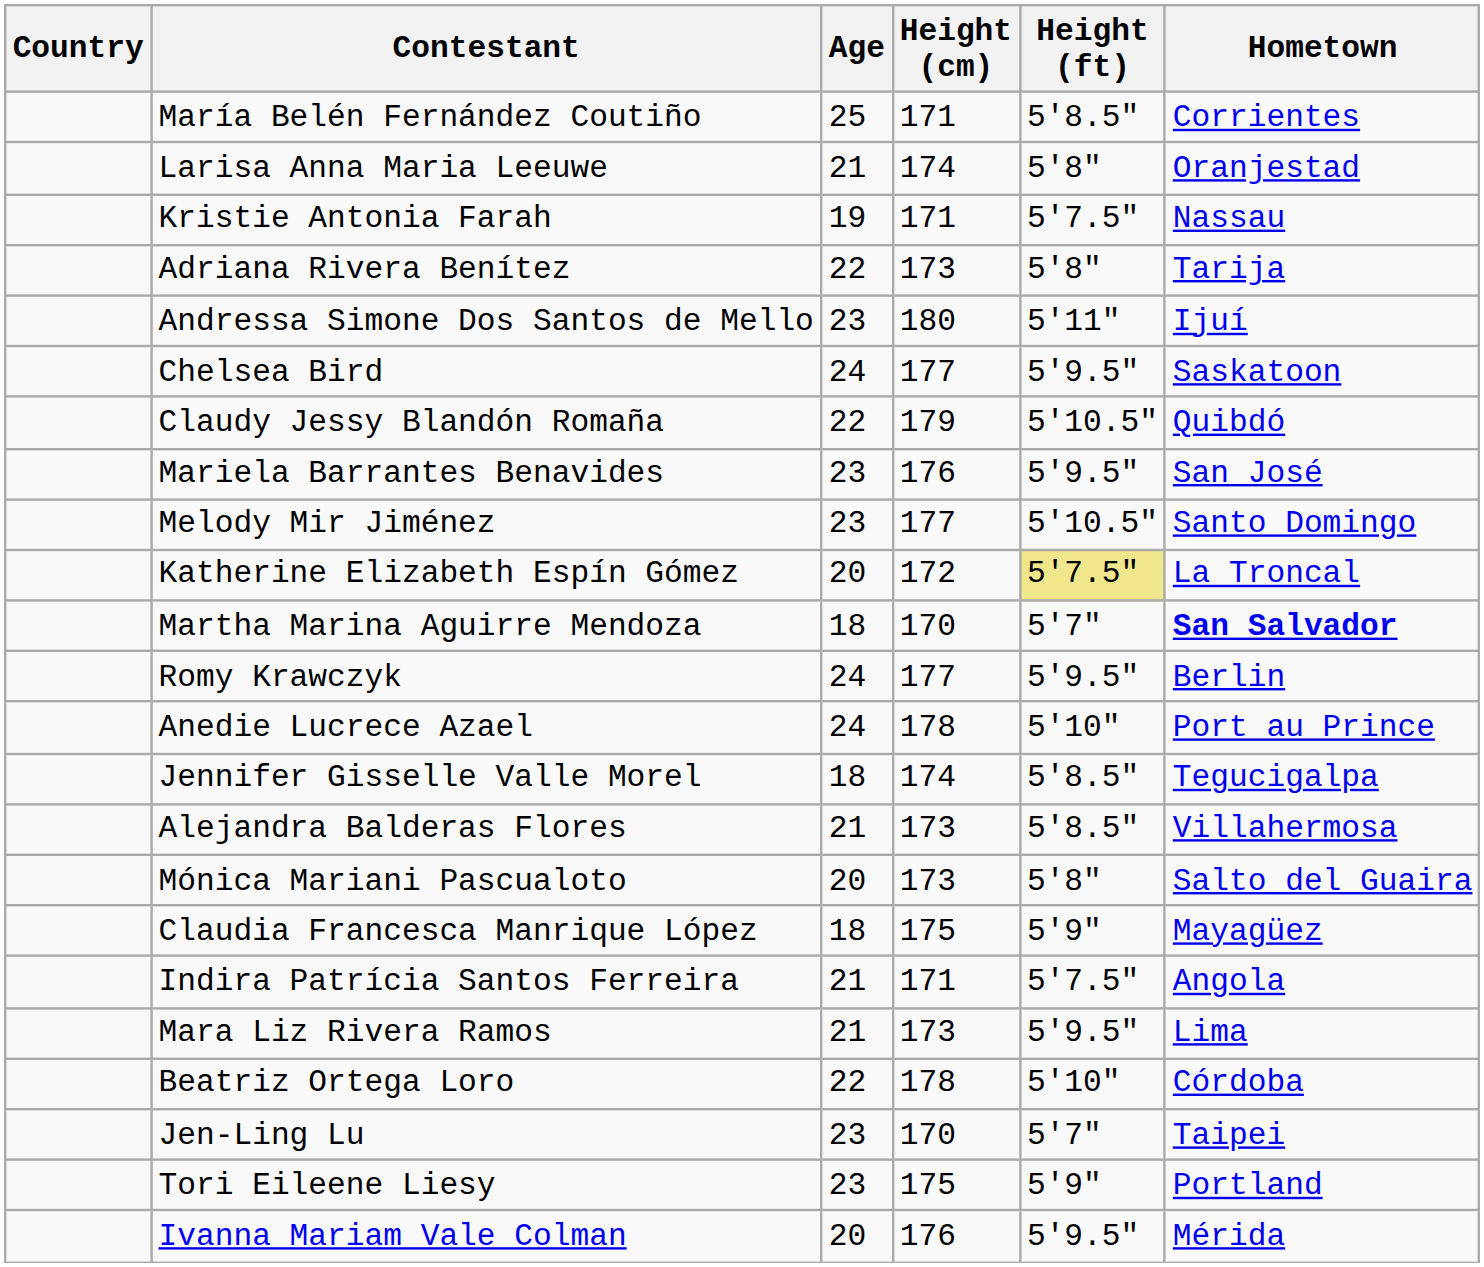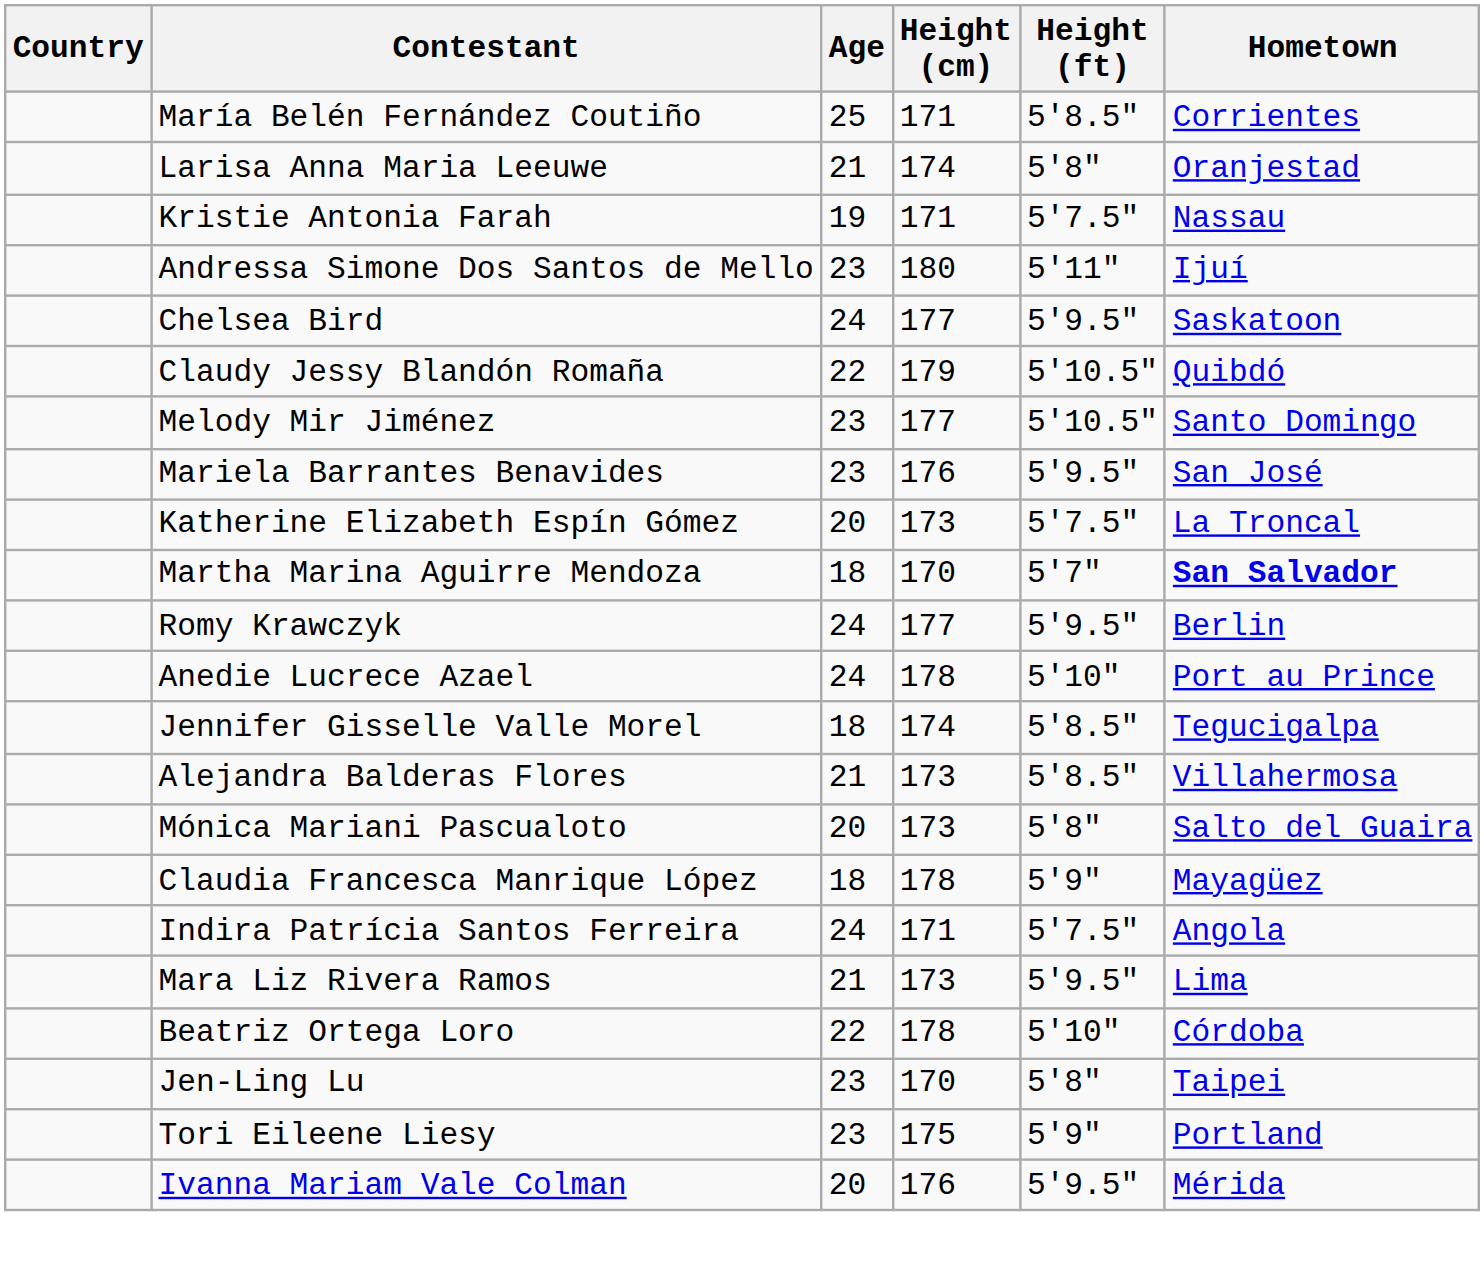 <table class="sortable wikitable">
 <tr>
 <th>Country</th>
 <th>Contestant</th>
 <th>Age</th>
 <th>Height<br> (cm)</th>
 <th>Height<br> (ft)</th>
 <th>Hometown</th>
 </tr>
 <tr>
 <td><strong></strong></td>
 <td>María Belén Fernández Coutiño</td>
 <td>25</td>
 <td>171</td>
 <td>5'8.5"</td>
 <td><a href='#'>Corrientes</a></td>
 </tr>
 <tr>
 <td><strong></strong></td>
 <td>Larisa Anna Maria Leeuwe</td>
 <td>21</td>
 <td>174</td>
 <td>5'8"</td>
 <td><a href='#'>Oranjestad</a></td>
 </tr>
 <tr>
 <td><strong></strong></td>
 <td>Kristie Antonia Farah</td>
 <td>19</td>
 <td>171</td>
 <td>5'7.5"</td>
 <td><a href='#'>Nassau</a></td>
 </tr>
 <tr>
 <td><strong></strong></td>
-<td>Adriana Rivera Benítez</td>
-<td>22</td>
-<td>173</td>
-<td>5'8"</td>
-<td><a href='#'>Tarija</a></td>
-</tr>
-<tr>
-<td><strong></strong></td>
 <td>Andressa Simone Dos Santos de Mello</td>
 <td>23</td>
 <td>180</td>
 <td>5'11"</td>
 <td><a href='#'>Ijuí</a></td>
 </tr>
 <tr>
 <td><strong></strong></td>
 <td>Chelsea Bird</td>
 <td>24</td>
 <td>177</td>
 <td>5'9.5"</td>
 <td><a href='#'>Saskatoon</a></td>
 </tr>
 <tr>
 <td><strong></strong></td>
 <td>Claudy Jessy Blandón Romaña</td>
 <td>22</td>
 <td>179</td>
 <td>5'10.5"</td>
 <td><a href='#'>Quibdó</a></td>
 </tr>
 <tr>
 <td><strong></strong></td>
+<td>Melody Mir Jiménez</td>
+<td>23</td>
+<td>177</td>
+<td>5'10.5"</td>
+<td><a href='#'>Santo Domingo</a></td>
+</tr>
+<tr>
+<td><strong></strong></td>
 <td>Mariela Barrantes Benavides</td>
 <td>23</td>
 <td>176</td>
 <td>5'9.5"</td>
 <td><a href='#'>San José</a></td>
 </tr>
 <tr>
 <td><strong></strong></td>
-<td>Melody Mir Jiménez</td>
-<td>23</td>
-<td>177</td>
-<td>5'10.5"</td>
-<td><a href='#'>Santo Domingo</a></td>
-</tr>
-<tr>
-<td><strong></strong></td>
 <td>Katherine Elizabeth Espín Gómez</td>
 <td>20</td>
-<td>172</td>
-<td style="background: khaki;">5'7.5"</td>
+<td>173</td>
+<td>5'7.5"</td>
 <td><a href='#'>La Troncal</a></td>
 </tr>
 <tr>
 <td><strong></strong></td>
 <td>Martha Marina Aguirre Mendoza</td>
 <td>18</td>
 <td>170</td>
 <td>5'7"</td>
 <td><strong><a href='#'>San Salvador</a></strong></td>
 </tr>
 <tr>
 <td><strong></strong></td>
 <td>Romy Krawczyk</td>
 <td>24</td>
 <td>177</td>
 <td>5'9.5"</td>
 <td><a href='#'>Berlin</a></td>
 </tr>
 <tr>
 <td><strong></strong></td>
 <td>Anedie Lucrece Azael</td>
 <td>24</td>
 <td>178</td>
 <td>5'10"</td>
 <td><a href='#'>Port au Prince</a></td>
 </tr>
 <tr>
 <td><strong></strong></td>
 <td>Jennifer Gisselle Valle Morel</td>
 <td>18</td>
 <td>174</td>
 <td>5'8.5"</td>
 <td><a href='#'>Tegucigalpa</a></td>
 </tr>
 <tr>
 <td><strong></strong></td>
 <td>Alejandra Balderas Flores</td>
 <td>21</td>
 <td>173</td>
 <td>5'8.5"</td>
 <td><a href='#'>Villahermosa</a></td>
 </tr>
 <tr>
 <td><strong></strong></td>
 <td>Mónica Mariani Pascualoto</td>
 <td>20</td>
 <td>173</td>
 <td>5'8"</td>
 <td><a href='#'>Salto del Guaira</a></td>
 </tr>
 <tr>
 <td><strong></strong></td>
 <td>Claudia Francesca Manrique López</td>
 <td>18</td>
-<td>175</td>
+<td>178</td>
 <td>5'9"</td>
 <td><a href='#'>Mayagüez</a></td>
 </tr>
 <tr>
 <td><strong></strong></td>
 <td>Indira Patrícia Santos Ferreira</td>
-<td>21</td>
+<td>24</td>
 <td>171</td>
 <td>5'7.5"</td>
 <td><a href='#'>Angola</a></td>
 </tr>
 <tr>
 <td><strong></strong></td>
 <td>Mara Liz Rivera Ramos</td>
 <td>21</td>
 <td>173</td>
 <td>5'9.5"</td>
 <td><a href='#'>Lima</a></td>
 </tr>
 <tr>
 <td><strong></strong></td>
 <td>Beatriz Ortega Loro</td>
 <td>22</td>
 <td>178</td>
 <td>5'10"</td>
 <td><a href='#'>Córdoba</a></td>
 </tr>
 <tr>
 <td><strong></strong></td>
 <td>Jen-Ling Lu</td>
 <td>23</td>
 <td>170</td>
-<td>5'7"</td>
+<td>5'8"</td>
 <td><a href='#'>Taipei</a></td>
 </tr>
 <tr>
 <td><strong></strong></td>
 <td>Tori Eileene Liesy</td>
 <td>23</td>
 <td>175</td>
 <td>5'9"</td>
 <td><a href='#'>Portland</a></td>
 </tr>
 <tr>
 <td><strong></strong></td>
 <td><a href='#'>Ivanna Mariam Vale Colman</a></td>
 <td>20</td>
 <td>176</td>
 <td>5'9.5"</td>
 <td><a href='#'>Mérida</a></td>
 </tr>
 </table>
